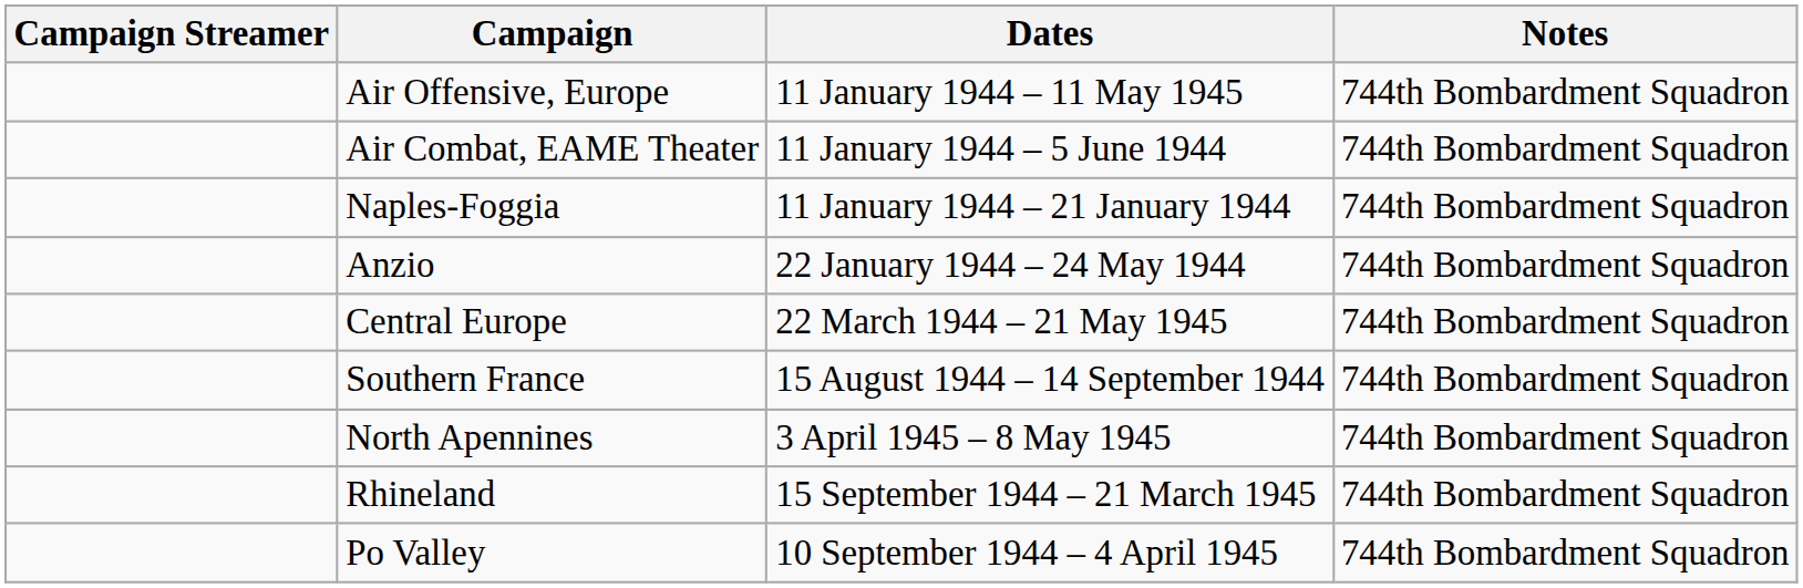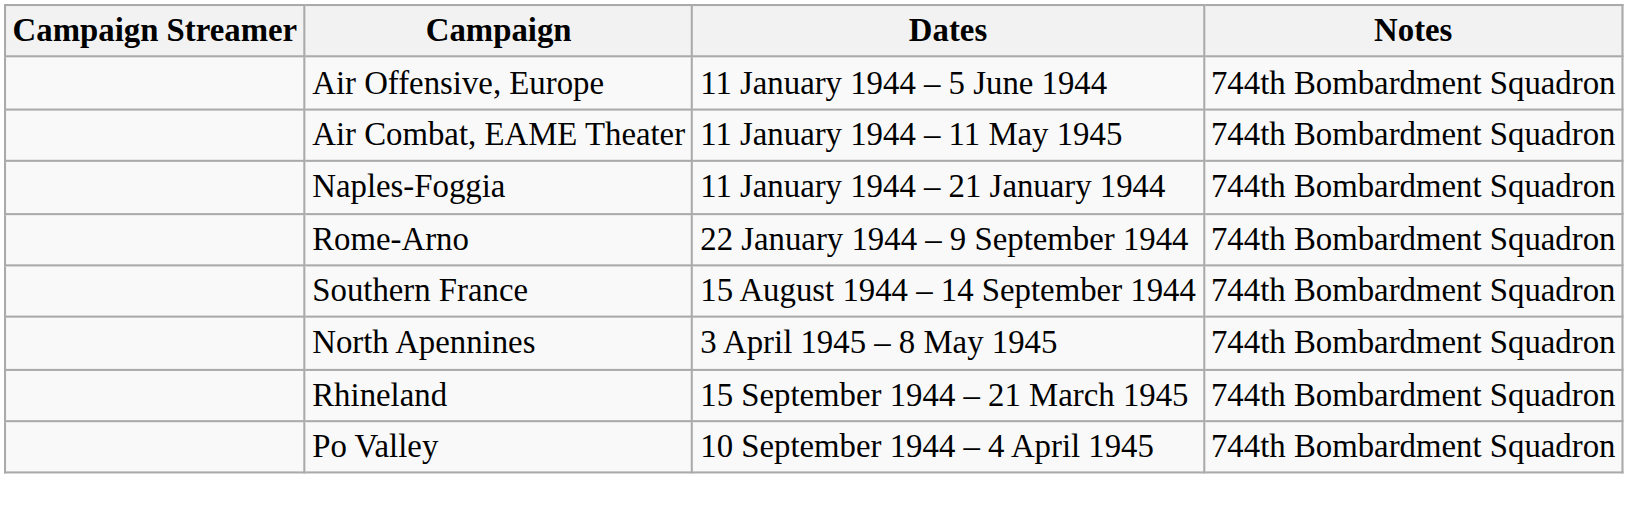 <table class="wikitable">
 <tr style="background:#efefef;">
 <th>Campaign Streamer</th>
 <th>Campaign</th>
 <th>Dates</th>
 <th>Notes</th>
 </tr>
 <tr>
 <td></td>
 <td>Air Offensive, Europe</td>
-<td>11 January 1944 – 11 May 1945</td>
+<td>11 January 1944 – 5 June 1944</td>
 <td>744th Bombardment Squadron</td>
 </tr>
 <tr>
 <td></td>
 <td>Air Combat, EAME Theater</td>
-<td>11 January 1944 – 5 June 1944</td>
+<td>11 January 1944 – 11 May 1945</td>
 <td>744th Bombardment Squadron</td>
 </tr>
 <tr>
 <td></td>
 <td>Naples-Foggia</td>
 <td>11 January 1944 – 21 January 1944</td>
 <td>744th Bombardment Squadron</td>
 </tr>
 <tr>
 <td></td>
-<td>Anzio</td>
-<td>22 January 1944 – 24 May 1944</td>
-<td>744th Bombardment Squadron</td>
-</tr>
-<tr>
-<td></td>
-<td>Central Europe</td>
-<td>22 March 1944 – 21 May 1945</td>
+<td>Rome-Arno</td>
+<td>22 January 1944 – 9 September 1944</td>
 <td>744th Bombardment Squadron</td>
 </tr>
 <tr>
 <td></td>
 <td>Southern France</td>
 <td>15 August 1944 – 14 September 1944</td>
 <td>744th Bombardment Squadron</td>
 </tr>
 <tr>
 <td></td>
 <td>North Apennines</td>
 <td>3 April 1945 – 8 May 1945</td>
 <td>744th Bombardment Squadron</td>
 </tr>
 <tr>
 <td></td>
 <td>Rhineland</td>
 <td>15 September 1944 – 21 March 1945</td>
 <td>744th Bombardment Squadron</td>
 </tr>
 <tr>
 <td></td>
 <td>Po Valley</td>
 <td>10 September 1944 – 4 April 1945</td>
 <td>744th Bombardment Squadron</td>
 </tr>
 </table>
